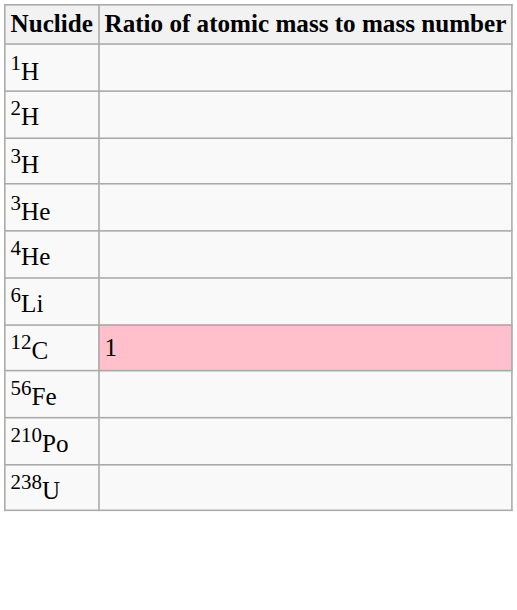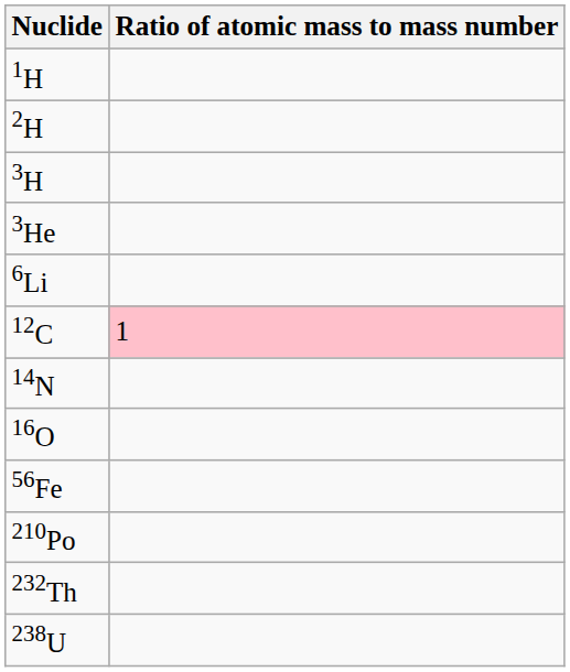 <table class="wikitable">
 <tr>
 <th>Nuclide</th>
 <th>Ratio of atomic mass to mass number</th>
 </tr>
 <tr>
 <td><sup>1</sup>H</td>
 <td></td>
 </tr>
 <tr>
 <td><sup>2</sup>H</td>
 <td></td>
 </tr>
 <tr>
 <td><sup>3</sup>H</td>
 <td></td>
 </tr>
 <tr>
 <td><sup>3</sup>He</td>
 <td></td>
 </tr>
 <tr>
-<td><sup>4</sup>He</td>
-<td></td>
-</tr>
-<tr>
 <td><sup>6</sup>Li</td>
 <td></td>
 </tr>
 <tr>
 <td><sup>12</sup>C</td>
 <td style="background: pink;">1</td>
+</tr>
+<tr>
+<td><sup>14</sup>N</td>
+<td></td>
+</tr>
+<tr>
+<td><sup>16</sup>O</td>
+<td></td>
 </tr>
 <tr>
 <td><sup>56</sup>Fe</td>
 <td></td>
 </tr>
 <tr>
 <td><sup>210</sup>Po</td>
 <td></td>
 </tr>
 <tr>
+<td><sup>232</sup>Th</td>
+<td></td>
+</tr>
+<tr>
 <td><sup>238</sup>U</td>
 <td></td>
 </tr>
 </table>
